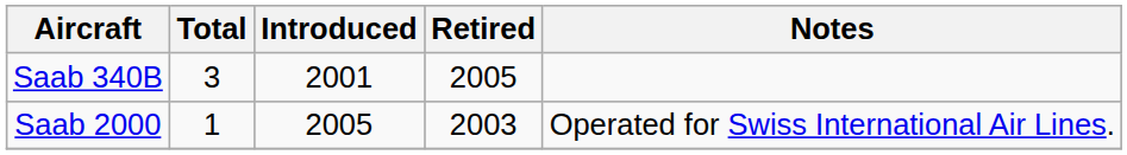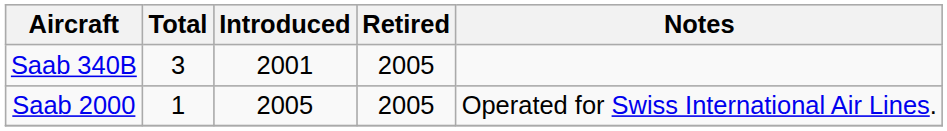 <table class="wikitable" style="margin:0.5em auto; text-align:center">
 <tr>
 <th>Aircraft</th>
 <th>Total</th>
 <th>Introduced</th>
 <th>Retired</th>
 <th>Notes</th>
 </tr>
 <tr>
 <td><a href='#'>Saab 340B</a></td>
 <td>3</td>
 <td>2001</td>
 <td>2005</td>
 <td></td>
 </tr>
 <tr>
 <td><a href='#'>Saab 2000</a></td>
 <td>1</td>
 <td>2005</td>
-<td>2003</td>
+<td>2005</td>
 <td>Operated for <a href='#'>Swiss International Air Lines</a>.</td>
 </tr>
 <tr>
 </tr>
 </table>
